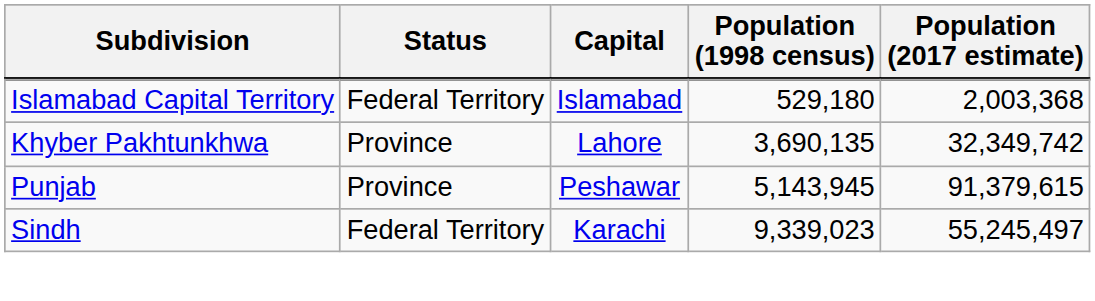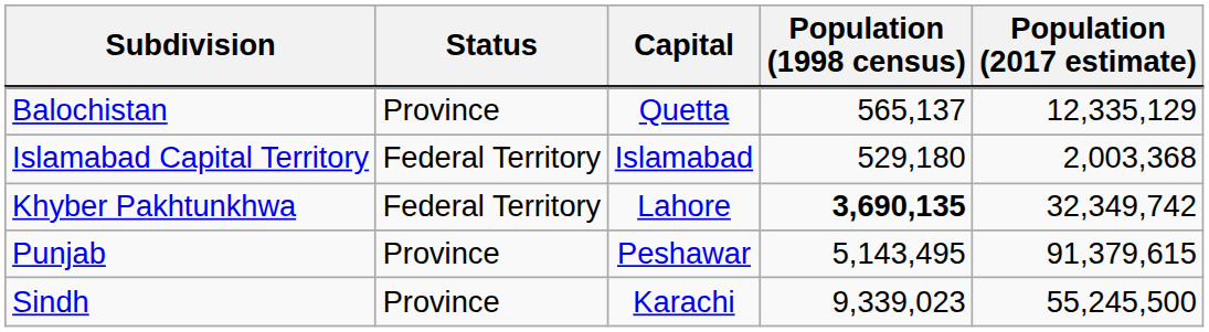 <table class="wikitable sortable">
 <tr>
 <th>Subdivision</th>
 <th>Status</th>
 <th>Capital</th>
 <th>Population<br>(1998 census)</th>
 <th>Population<br>(2017 estimate)</th>
 </tr>
 <tr style="border-top: solid 2px #000">
 </tr>
 <tr>
+<td><a href='#'>Balochistan</a></td>
+<td>Province</td>
+<td align=center><a href='#'>Quetta</a></td>
+<td align=right>565,137</td>
+<td align=right>12,335,129</td>
+</tr>
+<tr>
 <td><a href='#'>Islamabad Capital Territory</a></td>
 <td>Federal Territory</td>
 <td align="center"><a href='#'>Islamabad</a></td>
 <td align=right>529,180</td>
 <td align=right>2,003,368</td>
 </tr>
 <tr>
 <td><a href='#'>Khyber Pakhtunkhwa</a></td>
-<td>Province</td>
+<td>Federal Territory</td>
 <td align=center><a href='#'>Lahore</a></td>
-<td align=right>3,690,135</td>
+<td align=right><strong>3,690,135</strong></td>
 <td align=right>32,349,742</td>
 </tr>
 <tr>
 <td><a href='#'>Punjab</a></td>
 <td>Province</td>
 <td align=center><a href='#'>Peshawar</a></td>
-<td align=right>5,143,945</td>
+<td align=right>5,143,495</td>
 <td align=right>91,379,615</td>
 </tr>
 <tr>
 <td><a href='#'>Sindh</a></td>
-<td>Federal Territory</td>
+<td>Province</td>
 <td align=center><a href='#'>Karachi</a></td>
 <td align=right>9,339,023</td>
-<td align=right>55,245,497</td>
+<td align=right>55,245,500</td>
 </tr>
 </table>
